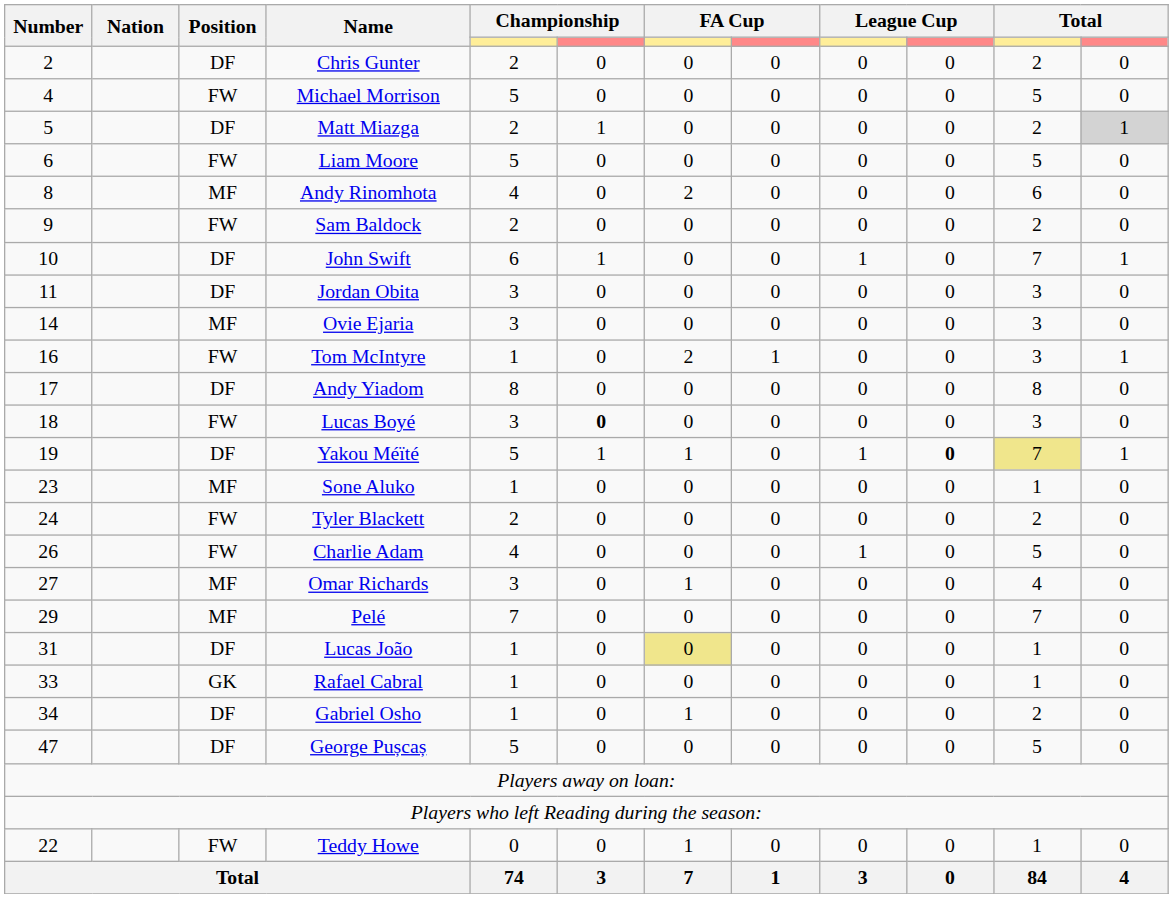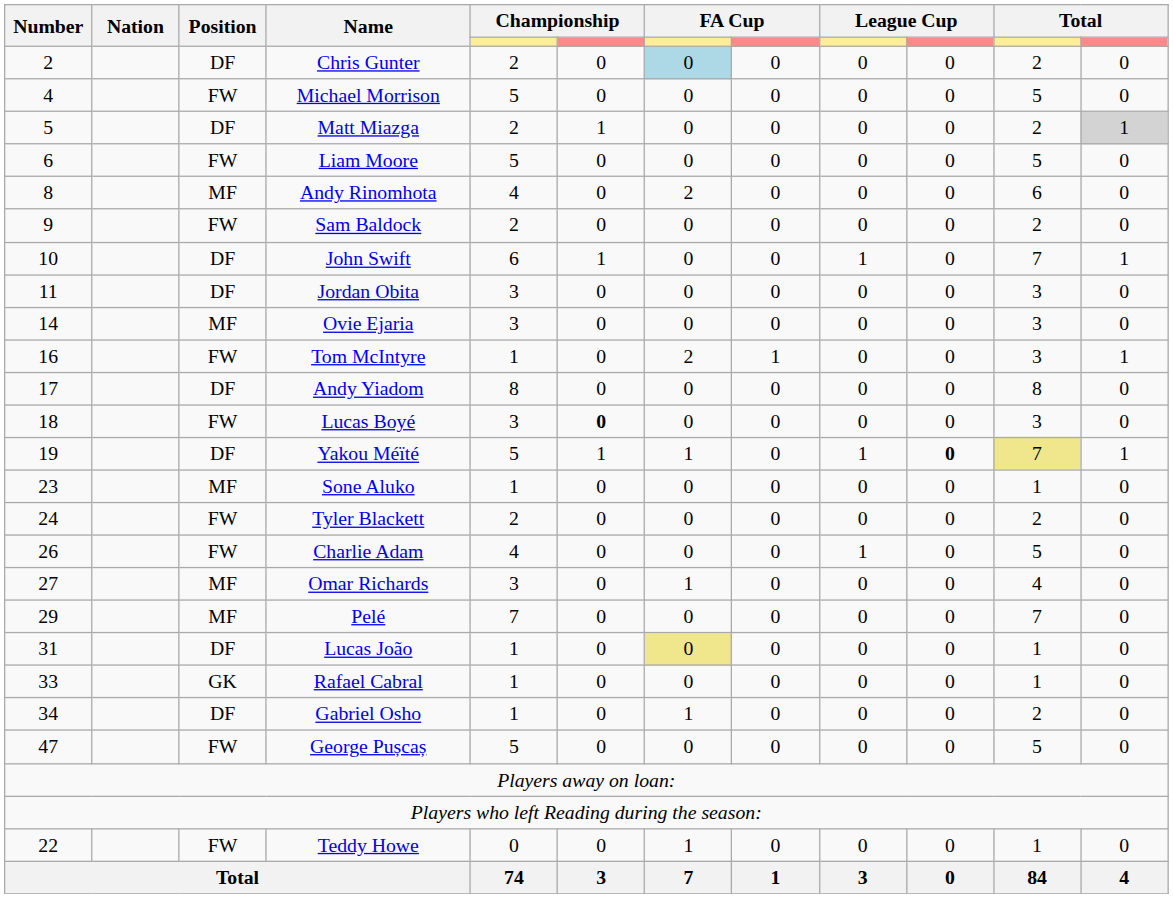 <table class="wikitable" style="font-size: 95%; text-align: center">
 <tr>
 <th rowspan=2 width=60>Number</th>
 <th rowspan=2 width=60>Nation</th>
 <th rowspan=2 width=60>Position</th>
 <th rowspan=2 width=150>Name</th>
 <th colspan=2>Championship</th>
 <th colspan=2>FA Cup</th>
 <th colspan=2>League Cup</th>
 <th colspan=2>Total</th>
 </tr>
 <tr>
 <th style="width:60px; background:#fe9;"></th>
 <th style="width:60px; background:#ff8888;"></th>
 <th style="width:60px; background:#fe9;"></th>
 <th style="width:60px; background:#ff8888;"></th>
 <th style="width:60px; background:#fe9;"></th>
 <th style="width:60px; background:#ff8888;"></th>
 <th style="width:60px; background:#fe9;"></th>
 <th style="width:60px; background:#ff8888;"></th>
 </tr>
 <tr>
 <td>2</td>
 <td></td>
 <td>DF</td>
 <td><a href='#'>Chris Gunter</a></td>
 <td>2</td>
 <td>0</td>
-<td>0</td>
+<td style="background: lightblue;">0</td>
 <td>0</td>
 <td>0</td>
 <td>0</td>
 <td>2</td>
 <td>0</td>
 </tr>
 <tr>
 <td>4</td>
 <td></td>
 <td>FW</td>
 <td><a href='#'>Michael Morrison</a></td>
 <td>5</td>
 <td>0</td>
 <td>0</td>
 <td>0</td>
 <td>0</td>
 <td>0</td>
 <td>5</td>
 <td>0</td>
 </tr>
 <tr>
 <td>5</td>
 <td></td>
 <td>DF</td>
 <td><a href='#'>Matt Miazga</a></td>
 <td>2</td>
 <td>1</td>
 <td>0</td>
 <td>0</td>
 <td>0</td>
 <td>0</td>
 <td>2</td>
 <td style="background: lightgrey;">1</td>
 </tr>
 <tr>
 <td>6</td>
 <td></td>
 <td>FW</td>
 <td><a href='#'>Liam Moore</a></td>
 <td>5</td>
 <td>0</td>
 <td>0</td>
 <td>0</td>
 <td>0</td>
 <td>0</td>
 <td>5</td>
 <td>0</td>
 </tr>
 <tr>
 <td>8</td>
 <td></td>
 <td>MF</td>
 <td><a href='#'>Andy Rinomhota</a></td>
 <td>4</td>
 <td>0</td>
 <td>2</td>
 <td>0</td>
 <td>0</td>
 <td>0</td>
 <td>6</td>
 <td>0</td>
 </tr>
 <tr>
 <td>9</td>
 <td></td>
 <td>FW</td>
 <td><a href='#'>Sam Baldock</a></td>
 <td>2</td>
 <td>0</td>
 <td>0</td>
 <td>0</td>
 <td>0</td>
 <td>0</td>
 <td>2</td>
 <td>0</td>
 </tr>
 <tr>
 <td>10</td>
 <td></td>
 <td>DF</td>
 <td><a href='#'>John Swift</a></td>
 <td>6</td>
 <td>1</td>
 <td>0</td>
 <td>0</td>
 <td>1</td>
 <td>0</td>
 <td>7</td>
 <td>1</td>
 </tr>
 <tr>
 <td>11</td>
 <td></td>
 <td>DF</td>
 <td><a href='#'>Jordan Obita</a></td>
 <td>3</td>
 <td>0</td>
 <td>0</td>
 <td>0</td>
 <td>0</td>
 <td>0</td>
 <td>3</td>
 <td>0</td>
 </tr>
 <tr>
 <td>14</td>
 <td></td>
 <td>MF</td>
 <td><a href='#'>Ovie Ejaria</a></td>
 <td>3</td>
 <td>0</td>
 <td>0</td>
 <td>0</td>
 <td>0</td>
 <td>0</td>
 <td>3</td>
 <td>0</td>
 </tr>
 <tr>
 <td>16</td>
 <td></td>
 <td>FW</td>
 <td><a href='#'>Tom McIntyre</a></td>
 <td>1</td>
 <td>0</td>
 <td>2</td>
 <td>1</td>
 <td>0</td>
 <td>0</td>
 <td>3</td>
 <td>1</td>
 </tr>
 <tr>
 <td>17</td>
 <td></td>
 <td>DF</td>
 <td><a href='#'>Andy Yiadom</a></td>
 <td>8</td>
 <td>0</td>
 <td>0</td>
 <td>0</td>
 <td>0</td>
 <td>0</td>
 <td>8</td>
 <td>0</td>
 </tr>
 <tr>
 <td>18</td>
 <td></td>
 <td>FW</td>
 <td><a href='#'>Lucas Boyé</a></td>
 <td>3</td>
 <td><strong>0</strong></td>
 <td>0</td>
 <td>0</td>
 <td>0</td>
 <td>0</td>
 <td>3</td>
 <td>0</td>
 </tr>
 <tr>
 <td>19</td>
 <td></td>
 <td>DF</td>
 <td><a href='#'>Yakou Méïté</a></td>
 <td>5</td>
 <td>1</td>
 <td>1</td>
 <td>0</td>
 <td>1</td>
 <td><strong>0</strong></td>
 <td style="background: khaki;">7</td>
 <td>1</td>
 </tr>
 <tr>
 <td>23</td>
 <td></td>
 <td>MF</td>
 <td><a href='#'>Sone Aluko</a></td>
 <td>1</td>
 <td>0</td>
 <td>0</td>
 <td>0</td>
 <td>0</td>
 <td>0</td>
 <td>1</td>
 <td>0</td>
 </tr>
 <tr>
 <td>24</td>
 <td></td>
 <td>FW</td>
 <td><a href='#'>Tyler Blackett</a></td>
 <td>2</td>
 <td>0</td>
 <td>0</td>
 <td>0</td>
 <td>0</td>
 <td>0</td>
 <td>2</td>
 <td>0</td>
 </tr>
 <tr>
 <td>26</td>
 <td></td>
 <td>FW</td>
 <td><a href='#'>Charlie Adam</a></td>
 <td>4</td>
 <td>0</td>
 <td>0</td>
 <td>0</td>
 <td>1</td>
 <td>0</td>
 <td>5</td>
 <td>0</td>
 </tr>
 <tr>
 <td>27</td>
 <td></td>
 <td>MF</td>
 <td><a href='#'>Omar Richards</a></td>
 <td>3</td>
 <td>0</td>
 <td>1</td>
 <td>0</td>
 <td>0</td>
 <td>0</td>
 <td>4</td>
 <td>0</td>
 </tr>
 <tr>
 <td>29</td>
 <td></td>
 <td>MF</td>
 <td><a href='#'>Pelé</a></td>
 <td>7</td>
 <td>0</td>
 <td>0</td>
 <td>0</td>
 <td>0</td>
 <td>0</td>
 <td>7</td>
 <td>0</td>
 </tr>
 <tr>
 <td>31</td>
 <td></td>
 <td>DF</td>
 <td><a href='#'>Lucas João</a></td>
 <td>1</td>
 <td>0</td>
 <td style="background: khaki;">0</td>
 <td>0</td>
 <td>0</td>
 <td>0</td>
 <td>1</td>
 <td>0</td>
 </tr>
 <tr>
 <td>33</td>
 <td></td>
 <td>GK</td>
 <td><a href='#'>Rafael Cabral</a></td>
 <td>1</td>
 <td>0</td>
 <td>0</td>
 <td>0</td>
 <td>0</td>
 <td>0</td>
 <td>1</td>
 <td>0</td>
 </tr>
 <tr>
 <td>34</td>
 <td></td>
 <td>DF</td>
 <td><a href='#'>Gabriel Osho</a></td>
 <td>1</td>
 <td>0</td>
 <td>1</td>
 <td>0</td>
 <td>0</td>
 <td>0</td>
 <td>2</td>
 <td>0</td>
 </tr>
 <tr>
 <td>47</td>
 <td></td>
-<td>DF</td>
+<td>FW</td>
 <td><a href='#'>George Pușcaș</a></td>
 <td>5</td>
 <td>0</td>
 <td>0</td>
 <td>0</td>
 <td>0</td>
 <td>0</td>
 <td>5</td>
 <td>0</td>
 </tr>
 <tr>
 <td colspan="13"><em>Players away on loan:</em></td>
 </tr>
 <tr>
 <td colspan="13"><em>Players who left Reading during the season:</em></td>
 </tr>
 <tr>
 <td>22</td>
 <td></td>
 <td>FW</td>
 <td><a href='#'>Teddy Howe</a></td>
 <td>0</td>
 <td>0</td>
 <td>1</td>
 <td>0</td>
 <td>0</td>
 <td>0</td>
 <td>1</td>
 <td>0</td>
 </tr>
 <tr>
 <th colspan=4>Total</th>
 <th>74</th>
 <th>3</th>
 <th>7</th>
 <th>1</th>
 <th>3</th>
 <th>0</th>
 <th>84</th>
 <th>4</th>
 </tr>
 </table>
